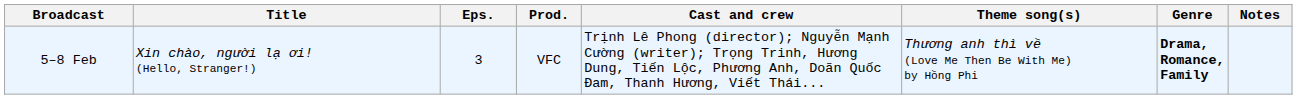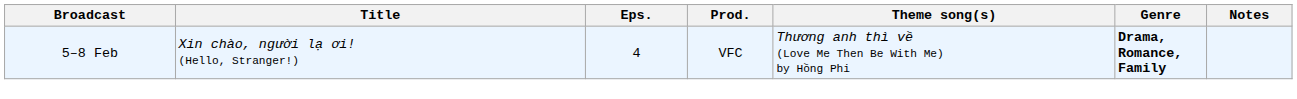 <table class="wikitable sortable">
 <tr>
 <th style="width:10%;">Broadcast</th>
 <th style="width:24%;">Title</th>
 <th style="width:6%;">Eps.</th>
 <th style="width:5%;">Prod.</th>
-<th style="width:25%;">Cast and crew</th>
 <th style="width:20%;">Theme song(s)</th>
 <th style="width:5%;">Genre</th>
 <th style="width:5%;">Notes</th>
 </tr>
 <tr ---- bgcolor="#ebf5ff">
 <td style="text-align:center;">5–8 Feb <br></td>
 <td><em>Xin chào, người lạ ơi!</em> <br><small>(Hello, Stranger!)</small></td>
-<td style="text-align:center;">3</td>
+<td style="text-align:center;">4</td>
 <td style="text-align:center;">VFC</td>
-<td>Trịnh Lê Phong (director); Nguyễn Mạnh Cường (writer); Trọng Trinh, Hương Dung, Tiến Lộc, Phương Anh, Doãn Quốc Đam, Thanh Hương, Viết Thái...</td>
 <td><em>Thương anh thì về</em> <br><small>(Love Me Then Be With Me)</small><br><small>by Hồng Phi</small><br></td>
 <td><strong>Drama, Romance, Family</strong></td>
 <td></td>
 </tr>
 </table>
